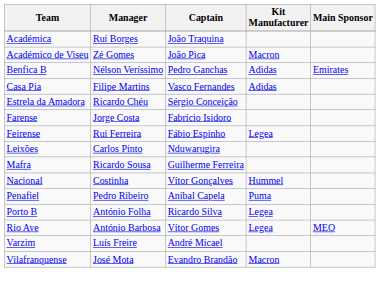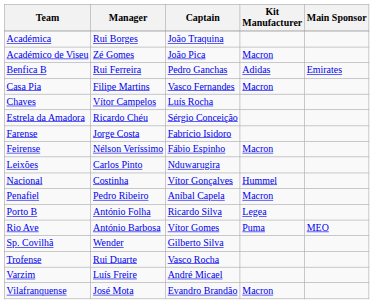 <table class="wikitable sortable" style="text-align: left;">
 <tr>
 <th>Team</th>
 <th>Manager</th>
 <th>Captain</th>
 <th>Kit<br>Manufacturer</th>
 <th>Main Sponsor</th>
 </tr>
 <tr>
 </tr>
 <tr>
 <td><a href='#'>Académica</a></td>
 <td> <a href='#'>Rui Borges</a></td>
 <td> <a href='#'>João Traquina</a></td>
 <td> </td>
 <td> </td>
 </tr>
 <tr>
 <td><a href='#'>Académico de Viseu</a></td>
 <td> <a href='#'>Zé Gomes</a></td>
 <td> <a href='#'>João Pica</a></td>
 <td> <a href='#'>Macron</a></td>
 <td> </td>
 </tr>
 <tr>
 <td><a href='#'>Benfica B</a></td>
-<td> <a href='#'>Nélson Veríssimo</a></td>
+<td> <a href='#'>Rui Ferreira</a></td>
 <td> <a href='#'>Pedro Ganchas</a></td>
 <td> <a href='#'>Adidas</a></td>
 <td> <a href='#'>Emirates</a></td>
 </tr>
 <tr>
 <td><a href='#'>Casa Pia</a></td>
 <td> <a href='#'>Filipe Martins</a></td>
 <td> <a href='#'>Vasco Fernandes</a></td>
-<td> <a href='#'>Adidas</a></td>
+<td> <a href='#'>Macron</a></td>
+<td> </td>
+</tr>
+<tr>
+<td><a href='#'>Chaves</a></td>
+<td> <a href='#'>Vítor Campelos</a></td>
+<td> <a href='#'>Luís Rocha</a></td>
+<td> </td>
 <td> </td>
 </tr>
 <tr>
 <td><a href='#'>Estrela da Amadora</a></td>
 <td> <a href='#'>Ricardo Chéu</a></td>
 <td> <a href='#'>Sérgio Conceição</a></td>
 <td> </td>
 <td> </td>
 </tr>
 <tr>
 <td><a href='#'>Farense</a></td>
 <td> <a href='#'>Jorge Costa</a></td>
 <td> <a href='#'>Fabrício Isidoro</a></td>
 <td> </td>
 <td> </td>
 </tr>
 <tr>
 <td><a href='#'>Feirense</a></td>
-<td> <a href='#'>Rui Ferreira</a></td>
+<td> <a href='#'>Nélson Veríssimo</a></td>
 <td> <a href='#'>Fábio Espinho</a></td>
-<td> <a href='#'>Legea</a></td>
+<td> <a href='#'>Macron</a></td>
 <td></td>
 </tr>
 <tr>
 <td><a href='#'>Leixões</a></td>
 <td> <a href='#'>Carlos Pinto</a></td>
 <td> <a href='#'>Nduwarugira</a></td>
-<td> </td>
-<td> </td>
-</tr>
-<tr>
-<td><a href='#'>Mafra</a></td>
-<td> <a href='#'>Ricardo Sousa</a></td>
-<td> <a href='#'>Guilherme Ferreira</a></td>
 <td> </td>
 <td> </td>
 </tr>
 <tr>
 <td><a href='#'>Nacional</a></td>
 <td> <a href='#'>Costinha</a></td>
 <td> <a href='#'>Vítor Gonçalves</a></td>
 <td> <a href='#'>Hummel</a></td>
 <td></td>
 </tr>
 <tr>
 <td><a href='#'>Penafiel</a></td>
 <td> <a href='#'>Pedro Ribeiro</a></td>
 <td> <a href='#'>Aníbal Capela</a></td>
-<td> <a href='#'>Puma</a></td>
+<td> <a href='#'>Macron</a></td>
 <td></td>
 </tr>
 <tr>
 <td><a href='#'>Porto B</a></td>
 <td> <a href='#'>António Folha</a></td>
 <td> <a href='#'>Ricardo Silva</a></td>
 <td> <a href='#'>Legea</a></td>
 <td> </td>
 </tr>
 <tr>
 <td><a href='#'>Rio Ave</a></td>
 <td> <a href='#'>António Barbosa</a></td>
 <td> <a href='#'>Vítor Gomes</a></td>
-<td> <a href='#'>Legea</a></td>
+<td> <a href='#'>Puma</a></td>
 <td> <a href='#'>MEO</a></td>
+</tr>
+<tr>
+<td><a href='#'>Sp. Covilhã</a></td>
+<td> <a href='#'>Wender</a></td>
+<td> <a href='#'>Gilberto Silva</a></td>
+<td> </td>
+<td> </td>
+</tr>
+<tr>
+<td><a href='#'>Trofense</a></td>
+<td> <a href='#'>Rui Duarte</a></td>
+<td> <a href='#'>Vasco Rocha</a></td>
+<td> </td>
+<td> </td>
 </tr>
 <tr>
 <td><a href='#'>Varzim</a></td>
 <td> <a href='#'>Luís Freire</a></td>
 <td> <a href='#'>André Micael</a></td>
 <td> </td>
 <td> </td>
 </tr>
 <tr>
 <td><a href='#'>Vilafranquense</a></td>
 <td> <a href='#'>José Mota</a></td>
 <td> <a href='#'>Evandro Brandão</a></td>
 <td> <a href='#'>Macron</a></td>
 <td></td>
 </tr>
 </table>
